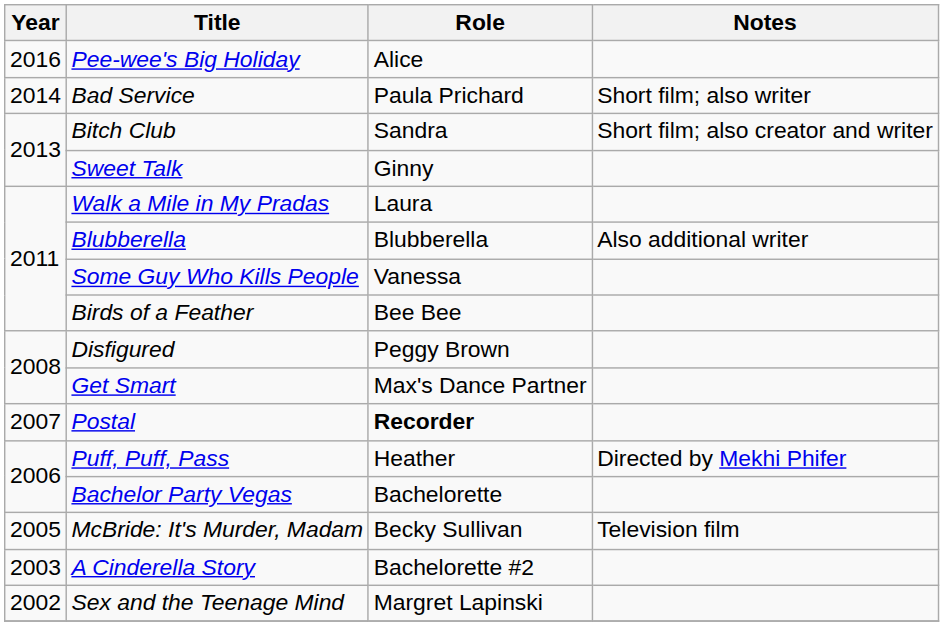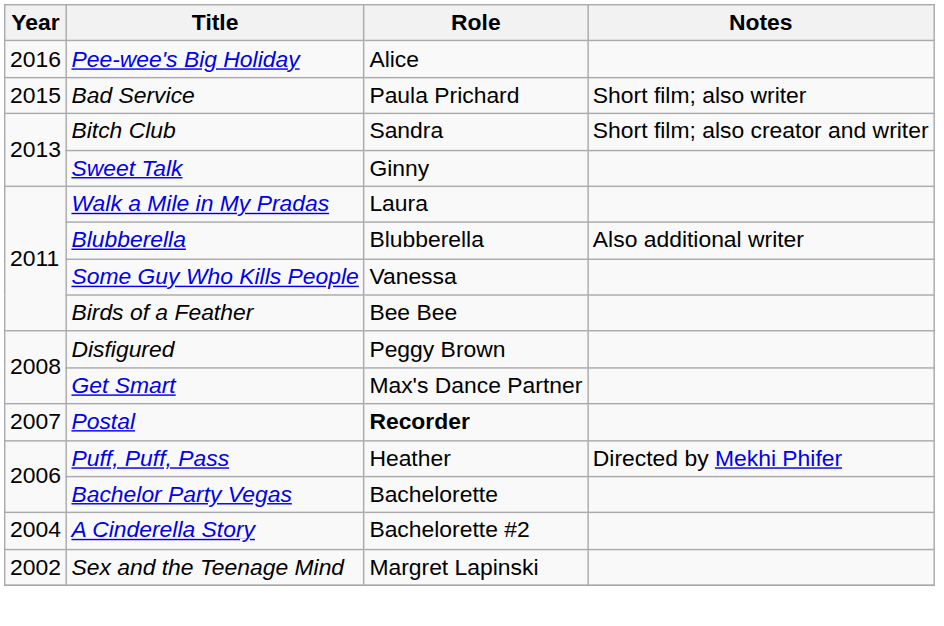 <table class="wikitable">
 <tr>
 <th>Year</th>
 <th>Title</th>
 <th>Role</th>
 <th class="unsortable">Notes</th>
 </tr>
 <tr>
 <td>2016</td>
 <td><em><a href='#'>Pee-wee's Big Holiday</a></em></td>
 <td>Alice</td>
 <td></td>
 </tr>
 <tr>
-<td>2014</td>
+<td>2015</td>
 <td><em>Bad Service</em></td>
 <td>Paula Prichard</td>
 <td>Short film; also writer</td>
 </tr>
 <tr>
 <td rowspan=2>2013</td>
 <td><em>Bitch Club</em></td>
 <td>Sandra</td>
 <td>Short film; also creator and writer</td>
 </tr>
 <tr>
 <td><em><a href='#'>Sweet Talk</a></em></td>
 <td>Ginny</td>
 <td></td>
 </tr>
 <tr>
 <td rowspan=4>2011</td>
 <td><em><a href='#'>Walk a Mile in My Pradas</a></em></td>
 <td>Laura</td>
 <td></td>
 </tr>
 <tr>
 <td><em><a href='#'>Blubberella</a></em></td>
 <td>Blubberella</td>
 <td>Also additional writer</td>
 </tr>
 <tr>
 <td><em><a href='#'>Some Guy Who Kills People</a></em></td>
 <td>Vanessa</td>
 <td></td>
 </tr>
 <tr>
 <td><em>Birds of a Feather</em></td>
 <td>Bee Bee</td>
 <td></td>
 </tr>
 <tr>
 <td rowspan=2>2008</td>
 <td><em>Disfigured</em></td>
 <td>Peggy Brown</td>
 <td></td>
 </tr>
 <tr>
 <td><em><a href='#'>Get Smart</a></em></td>
 <td>Max's Dance Partner</td>
 <td></td>
 </tr>
 <tr>
 <td>2007</td>
 <td><em><a href='#'>Postal</a></em></td>
 <td><strong>Recorder</strong></td>
 <td></td>
 </tr>
 <tr>
 <td rowspan=2>2006</td>
 <td><em><a href='#'>Puff, Puff, Pass</a></em></td>
 <td>Heather</td>
 <td>Directed by <a href='#'>Mekhi Phifer</a></td>
 </tr>
 <tr>
 <td><em><a href='#'>Bachelor Party Vegas</a></em></td>
 <td>Bachelorette</td>
 <td></td>
 </tr>
 <tr>
-<td>2005</td>
-<td><em>McBride: It's Murder, Madam</em></td>
-<td>Becky Sullivan</td>
-<td>Television film</td>
-</tr>
-<tr>
-<td>2003</td>
+<td>2004</td>
 <td><em><a href='#'>A Cinderella Story</a></em></td>
 <td>Bachelorette #2</td>
 <td></td>
 </tr>
 <tr>
 <td>2002</td>
 <td><em>Sex and the Teenage Mind</em></td>
 <td>Margret Lapinski</td>
 <td></td>
 </tr>
 <tr>
 </tr>
 </table>
